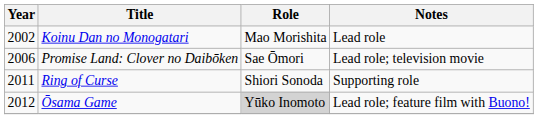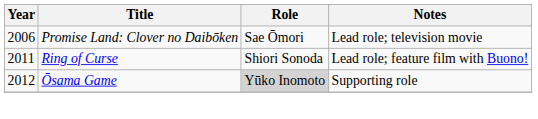 <table class="wikitable sortable">
 <tr>
 <th>Year</th>
 <th>Title</th>
 <th>Role</th>
 <th class="unsortable">Notes</th>
-</tr>
-<tr>
-<td>2002</td>
-<td><em><a href='#'>Koinu Dan no Monogatari</a></em></td>
-<td>Mao Morishita</td>
-<td>Lead role</td>
 </tr>
 <tr>
 <td>2006</td>
 <td><em>Promise Land: Clover no Daibōken</em></td>
 <td>Sae Ōmori</td>
 <td>Lead role; television movie</td>
 </tr>
 <tr>
 <td>2011</td>
 <td><em><a href='#'>Ring of Curse</a></em></td>
 <td>Shiori Sonoda</td>
-<td>Supporting role</td>
+<td>Lead role; feature film with <a href='#'>Buono!</a></td>
 </tr>
 <tr>
 <td>2012</td>
 <td><em><a href='#'>Ōsama Game</a></em></td>
 <td style="background: lightgrey;">Yūko Inomoto</td>
-<td>Lead role; feature film with <a href='#'>Buono!</a></td>
+<td>Supporting role</td>
 </tr>
 <tr>
 </tr>
 </table>
